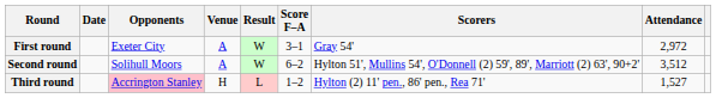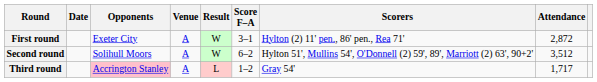 <table class="wikitable sortable plainrowheaders" style="text-align: center">
 <tr>
 <th scope=col>Round</th>
 <th scope=col>Date</th>
 <th scope=col>Opponents</th>
 <th scope=col>Venue</th>
 <th scope=col>Result</th>
 <th scope=col>Score<br>F–A</th>
 <th scope=col class=unsortable>Scorers</th>
 <th scope=col>Attendance</th>
 <th scope=col class=unsortable></th>
 </tr>
 <tr>
 <th scope=row>First round</th>
 <td align=left></td>
 <td align=left><a href='#'>Exeter City</a></td>
 <td><a href='#'>A</a></td>
 <td style=background-color:#CCFFCC>W</td>
 <td>3–1</td>
-<td align=left><a href='#'>Gray</a> 54'</td>
-<td>2,972</td>
+<td align=left><a href='#'>Hylton</a> (2) 11' <a href='#'>pen.</a>, 86' pen., <a href='#'>Rea</a> 71'</td>
+<td>2,872</td>
 <td></td>
 </tr>
 <tr>
 <th scope=row>Second round</th>
 <td align=left></td>
 <td align=left><a href='#'>Solihull Moors</a></td>
 <td><a href='#'>A</a></td>
 <td style=background-color:#CCFFCC>W</td>
 <td>6–2</td>
 <td align=left>Hylton 51', <a href='#'>Mullins</a> 54', <a href='#'>O'Donnell</a> (2) 59', 89', <a href='#'>Marriott</a> (2) 63', 90+2'</td>
 <td>3,512</td>
 <td></td>
 </tr>
 <tr>
 <th scope=row>Third round</th>
 <td align=left></td>
 <td align=left style="background: pink;"><a href='#'>Accrington Stanley</a></td>
-<td>H</td>
+<td><a href='#'>A</a></td>
 <td style=background-color:#FFCCCC>L</td>
 <td>1–2</td>
-<td align=left><a href='#'>Hylton</a> (2) 11' <a href='#'>pen.</a>, 86' pen., <a href='#'>Rea</a> 71'</td>
-<td>1,527</td>
+<td align=left><a href='#'>Gray</a> 54'</td>
+<td>1,717</td>
 <td></td>
 </tr>
 </table>
